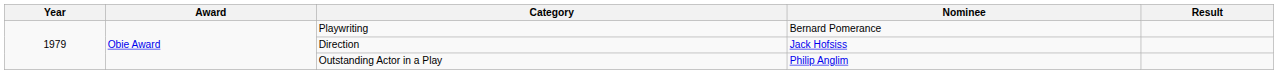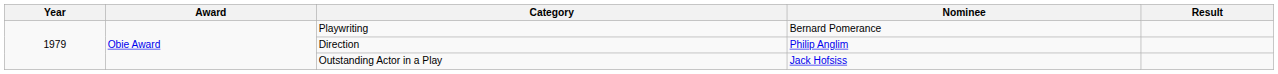 <table class="wikitable" style="width:100%;">
 <tr>
 <th>Year</th>
 <th>Award</th>
 <th>Category</th>
 <th>Nominee</th>
 <th>Result</th>
 </tr>
 <tr>
 <td align="center" rowspan="3">1979</td>
 <td rowspan="3"><a href='#'>Obie Award</a></td>
 <td>Playwriting</td>
 <td>Bernard Pomerance</td>
 <td></td>
 </tr>
 <tr>
 <td>Direction</td>
-<td><a href='#'>Jack Hofsiss</a></td>
+<td><a href='#'>Philip Anglim</a></td>
 <td></td>
 </tr>
 <tr>
 <td>Outstanding Actor in a Play</td>
-<td><a href='#'>Philip Anglim</a></td>
+<td><a href='#'>Jack Hofsiss</a></td>
 <td></td>
 </tr>
 </table>
